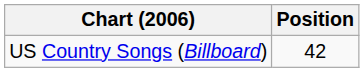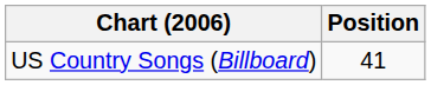 <table class="wikitable sortable">
 <tr>
 <th scope="col">Chart (2006)</th>
 <th scope="col">Position</th>
 </tr>
 <tr>
 <td>US <a href='#'>Country Songs</a> (<em><a href='#'>Billboard</a></em>)</td>
-<td align="center">42</td>
+<td align="center">41</td>
 </tr>
 </table>
